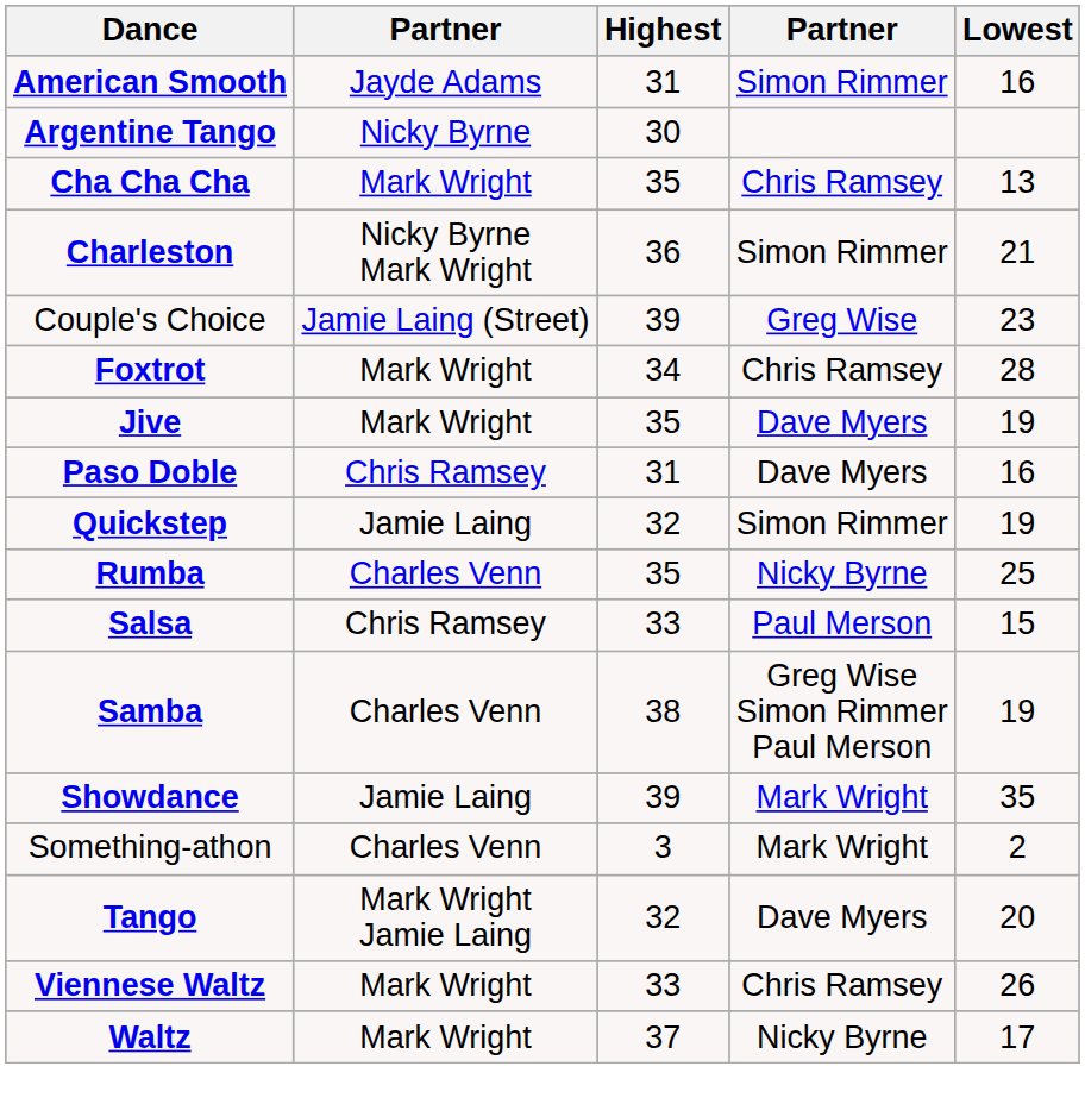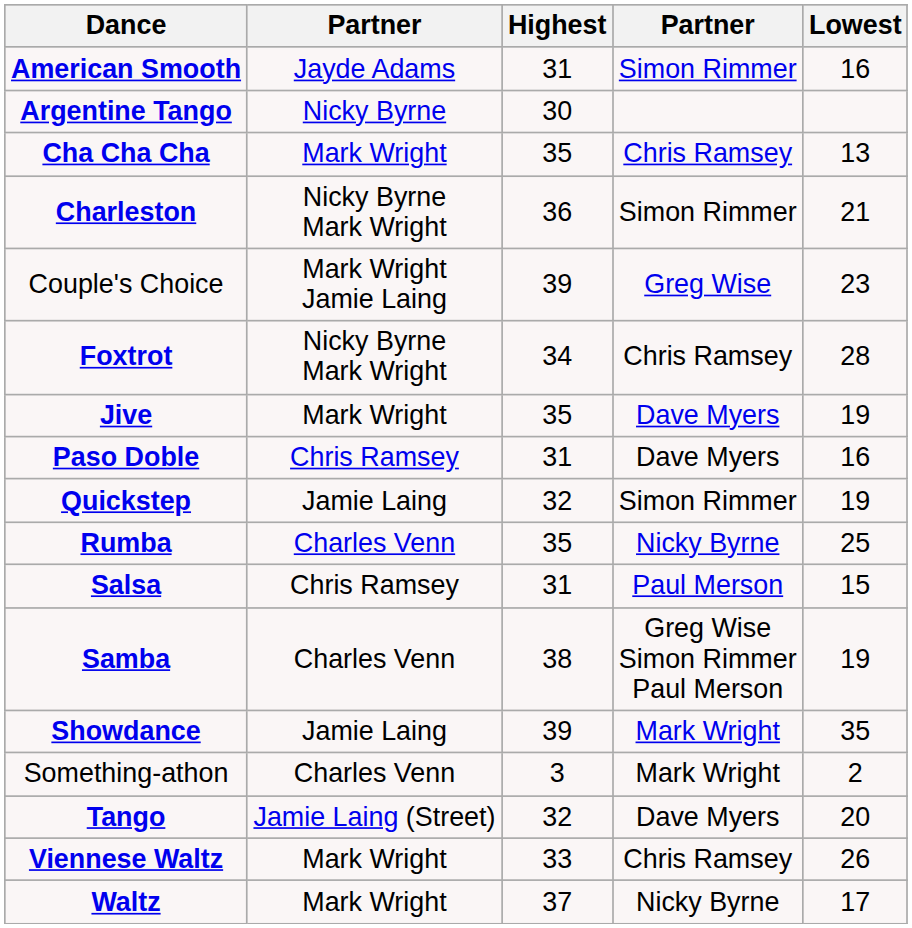 <table class="wikitable sortable collapsed">
 <tr style="text-align:Center; background:#cc;">
 <th>Dance</th>
 <th>Partner</th>
 <th>Highest</th>
 <th>Partner</th>
 <th>Lowest</th>
 </tr>
 <tr style="text-align: center; background:#faf6f6;">
 <td><strong><a href='#'>American Smooth</a></strong></td>
 <td><a href='#'>Jayde Adams</a></td>
 <td>31</td>
 <td><a href='#'>Simon Rimmer</a></td>
 <td>16</td>
 </tr>
 <tr style="text-align: center; background:#faf6f6;">
 <td><strong><a href='#'>Argentine Tango</a></strong></td>
 <td><a href='#'>Nicky Byrne</a></td>
 <td>30</td>
 <td></td>
 <td></td>
 </tr>
 <tr style="text-align: center; background:#faf6f6;">
 <td><strong><a href='#'>Cha Cha Cha</a></strong></td>
 <td><a href='#'>Mark Wright</a></td>
 <td>35</td>
 <td><a href='#'>Chris Ramsey</a></td>
 <td>13</td>
 </tr>
 <tr style="text-align: center; background:#faf6f6;">
 <td><strong><a href='#'>Charleston</a></strong></td>
 <td>Nicky Byrne<br>Mark Wright</td>
 <td>36</td>
 <td>Simon Rimmer</td>
 <td>21</td>
 </tr>
 <tr style="text-align: center; background:#faf6f6;">
 <td>Couple's Choice</td>
-<td><a href='#'>Jamie Laing</a> (Street)</td>
+<td>Mark Wright<br>Jamie Laing</td>
 <td>39</td>
 <td><a href='#'>Greg Wise</a></td>
 <td>23</td>
 </tr>
 <tr style="text-align: center; background:#faf6f6;">
 <td><strong><a href='#'>Foxtrot</a></strong></td>
-<td>Mark Wright</td>
+<td>Nicky Byrne<br>Mark Wright</td>
 <td>34</td>
 <td>Chris Ramsey</td>
 <td>28</td>
 </tr>
 <tr style="text-align: center; background:#faf6f6;">
 <td><strong><a href='#'>Jive</a></strong></td>
 <td>Mark Wright</td>
 <td>35</td>
 <td><a href='#'>Dave Myers</a></td>
 <td>19</td>
 </tr>
 <tr style="text-align: center; background:#faf6f6;">
 <td><strong><a href='#'>Paso Doble</a></strong></td>
 <td><a href='#'>Chris Ramsey</a></td>
 <td>31</td>
 <td>Dave Myers</td>
 <td>16</td>
 </tr>
 <tr style="text-align: center; background:#faf6f6;">
 <td><strong><a href='#'>Quickstep</a></strong></td>
 <td>Jamie Laing</td>
 <td>32</td>
 <td>Simon Rimmer</td>
 <td>19</td>
 </tr>
 <tr style="text-align: center; background:#faf6f6;">
 <td><strong><a href='#'>Rumba</a></strong></td>
 <td><a href='#'>Charles Venn</a></td>
 <td>35</td>
 <td><a href='#'>Nicky Byrne</a></td>
 <td>25</td>
 </tr>
 <tr style="text-align: center; background:#faf6f6;">
 <td><strong><a href='#'>Salsa</a></strong></td>
 <td>Chris Ramsey</td>
-<td>33</td>
+<td>31</td>
 <td><a href='#'>Paul Merson</a></td>
 <td>15</td>
 </tr>
 <tr style="text-align: center; background:#faf6f6;">
 <td><strong><a href='#'>Samba</a></strong></td>
 <td>Charles Venn</td>
 <td>38</td>
 <td>Greg Wise<br>Simon Rimmer<br>Paul Merson</td>
 <td>19</td>
 </tr>
 <tr style="text-align: center; background:#faf6f6;">
 <td><strong><a href='#'>Showdance</a></strong></td>
 <td>Jamie Laing</td>
 <td>39</td>
 <td><a href='#'>Mark Wright</a></td>
 <td>35</td>
 </tr>
 <tr style="text-align: center; background:#faf6f6;">
 <td>Something-athon</td>
 <td>Charles Venn</td>
 <td>3</td>
 <td>Mark Wright</td>
 <td>2</td>
 </tr>
 <tr style="text-align: center; background:#faf6f6;">
 <td><strong><a href='#'>Tango</a></strong></td>
-<td>Mark Wright<br>Jamie Laing</td>
+<td><a href='#'>Jamie Laing</a> (Street)</td>
 <td>32</td>
 <td>Dave Myers</td>
 <td>20</td>
 </tr>
 <tr style="text-align: center; background:#faf6f6;">
 <td><strong><a href='#'>Viennese Waltz</a></strong></td>
 <td>Mark Wright</td>
 <td>33</td>
 <td>Chris Ramsey</td>
 <td>26</td>
 </tr>
 <tr style="text-align: center; background:#faf6f6;">
 <td><strong><a href='#'>Waltz</a></strong></td>
 <td>Mark Wright</td>
 <td>37</td>
 <td>Nicky Byrne</td>
 <td>17</td>
 </tr>
 </table>
